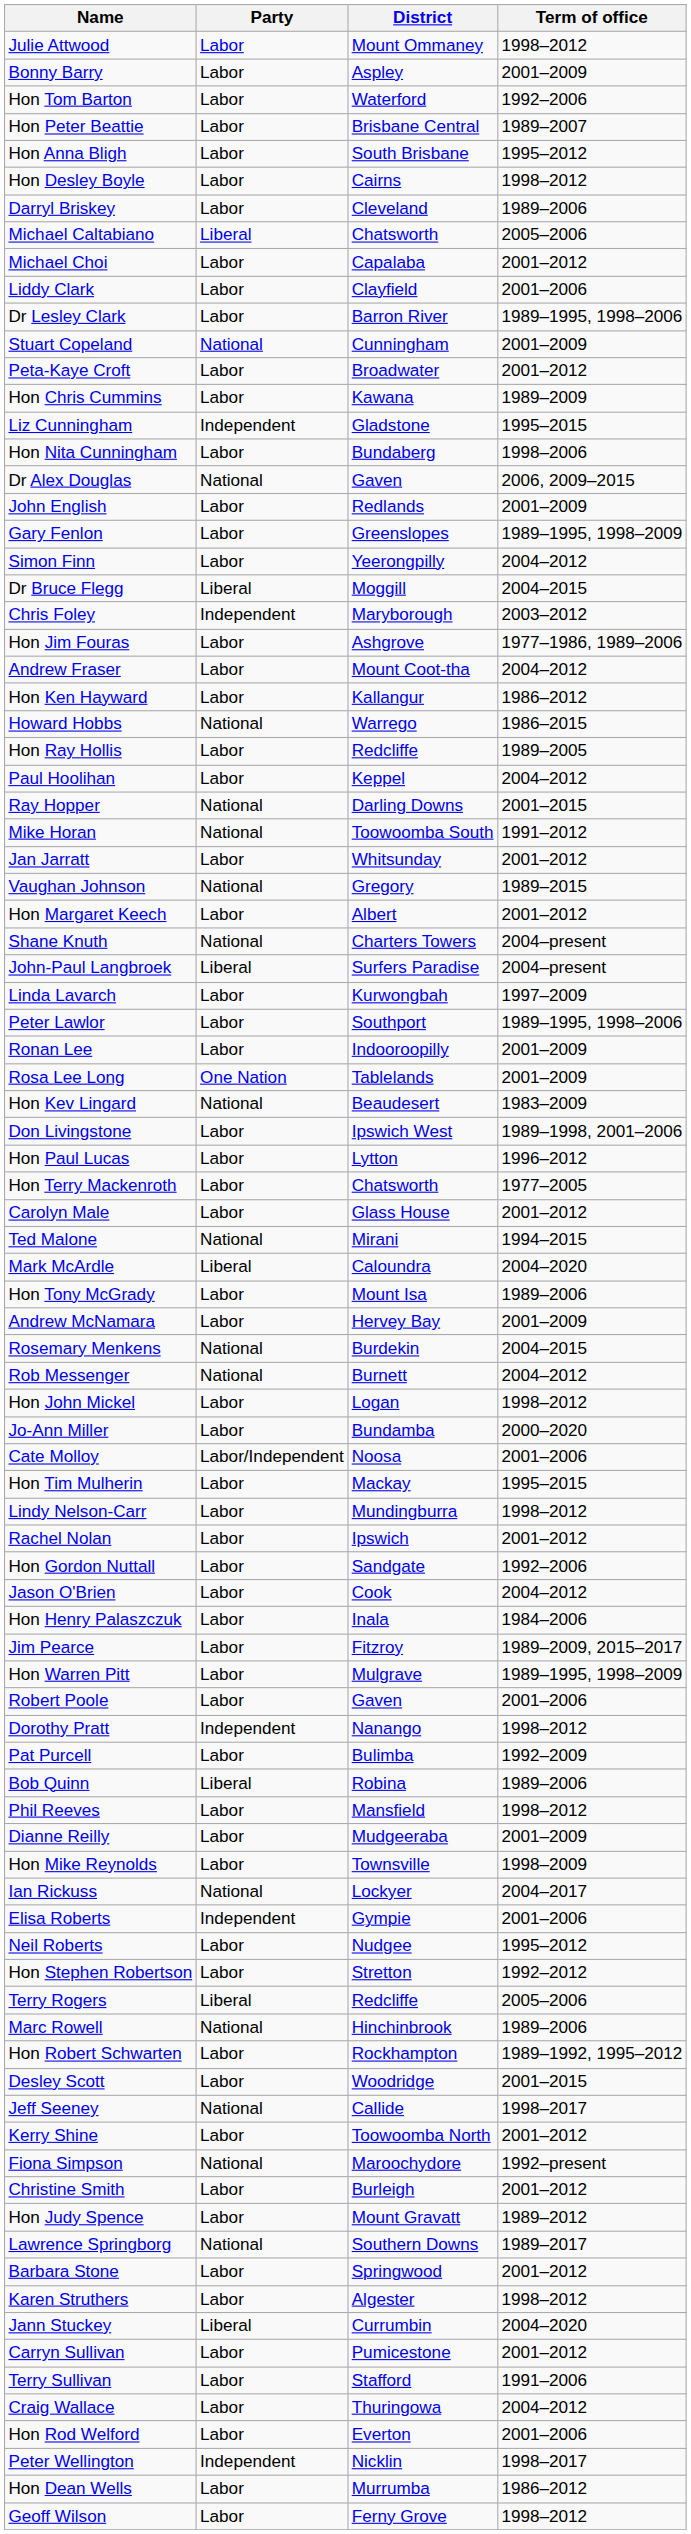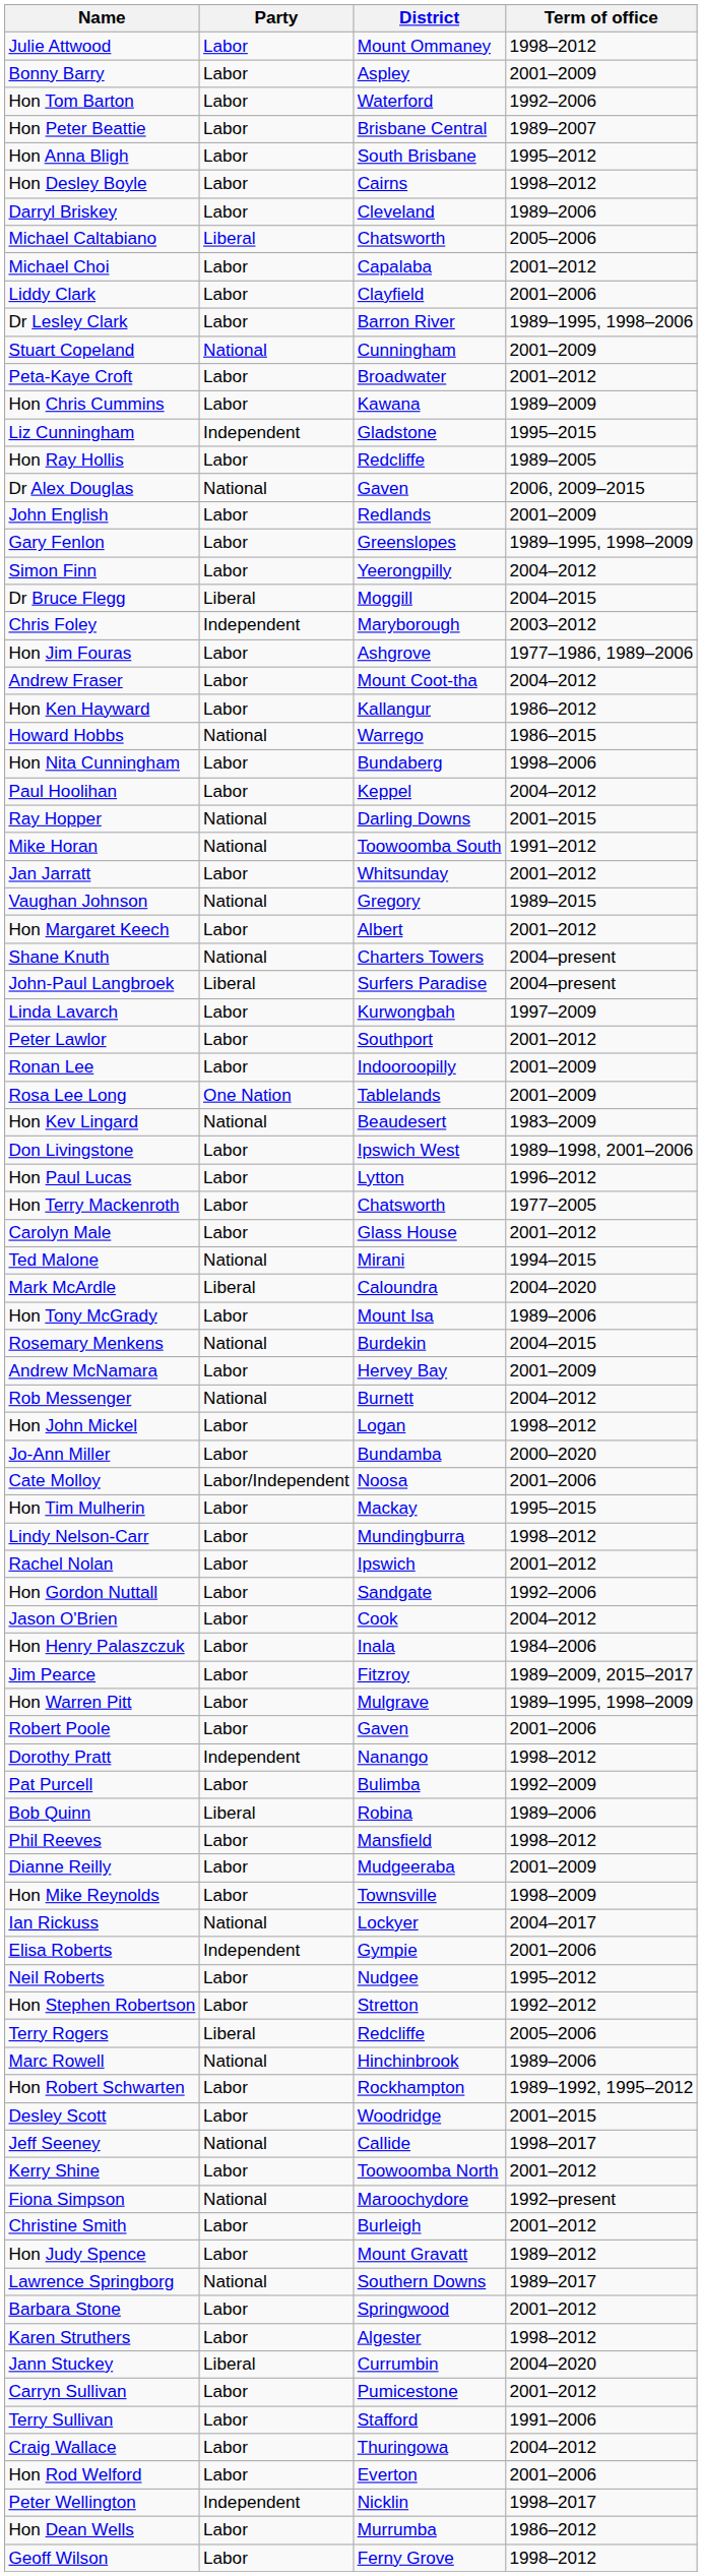 <table class="wikitable sortable">
 <tr>
 <th><strong>Name</strong></th>
 <th><strong>Party</strong></th>
 <th><a href='#'>District</a></th>
 <th>Term of office</th>
 </tr>
 <tr>
 <td><a href='#'>Julie Attwood</a></td>
 <td><a href='#'>Labor</a></td>
 <td><a href='#'>Mount Ommaney</a></td>
 <td>1998–2012</td>
 </tr>
 <tr>
 <td><a href='#'>Bonny Barry</a></td>
 <td>Labor</td>
 <td><a href='#'>Aspley</a></td>
 <td>2001–2009</td>
 </tr>
 <tr>
 <td>Hon <a href='#'>Tom Barton</a></td>
 <td>Labor</td>
 <td><a href='#'>Waterford</a></td>
 <td>1992–2006</td>
 </tr>
 <tr>
 <td>Hon <a href='#'>Peter Beattie</a></td>
 <td>Labor</td>
 <td><a href='#'>Brisbane Central</a></td>
 <td>1989–2007</td>
 </tr>
 <tr>
 <td>Hon <a href='#'>Anna Bligh</a></td>
 <td>Labor</td>
 <td><a href='#'>South Brisbane</a></td>
 <td>1995–2012</td>
 </tr>
 <tr>
 <td>Hon <a href='#'>Desley Boyle</a></td>
 <td>Labor</td>
 <td><a href='#'>Cairns</a></td>
 <td>1998–2012</td>
 </tr>
 <tr>
 <td><a href='#'>Darryl Briskey</a></td>
 <td>Labor</td>
 <td><a href='#'>Cleveland</a></td>
 <td>1989–2006</td>
 </tr>
 <tr>
 <td><a href='#'>Michael Caltabiano</a> </td>
 <td><a href='#'>Liberal</a></td>
 <td><a href='#'>Chatsworth</a></td>
 <td>2005–2006</td>
 </tr>
 <tr>
 <td><a href='#'>Michael Choi</a></td>
 <td>Labor</td>
 <td><a href='#'>Capalaba</a></td>
 <td>2001–2012</td>
 </tr>
 <tr>
 <td><a href='#'>Liddy Clark</a></td>
 <td>Labor</td>
 <td><a href='#'>Clayfield</a></td>
 <td>2001–2006</td>
 </tr>
 <tr>
 <td>Dr <a href='#'>Lesley Clark</a></td>
 <td>Labor</td>
 <td><a href='#'>Barron River</a></td>
 <td>1989–1995, 1998–2006</td>
 </tr>
 <tr>
 <td><a href='#'>Stuart Copeland</a></td>
 <td><a href='#'>National</a></td>
 <td><a href='#'>Cunningham</a></td>
 <td>2001–2009</td>
 </tr>
 <tr>
 <td><a href='#'>Peta-Kaye Croft</a></td>
 <td>Labor</td>
 <td><a href='#'>Broadwater</a></td>
 <td>2001–2012</td>
 </tr>
 <tr>
 <td>Hon <a href='#'>Chris Cummins</a></td>
 <td>Labor</td>
 <td><a href='#'>Kawana</a></td>
 <td>1989–2009</td>
 </tr>
 <tr>
 <td><a href='#'>Liz Cunningham</a></td>
 <td>Independent</td>
 <td><a href='#'>Gladstone</a></td>
 <td>1995–2015</td>
 </tr>
 <tr>
-<td>Hon <a href='#'>Nita Cunningham</a></td>
+<td>Hon <a href='#'>Ray Hollis</a> </td>
 <td>Labor</td>
-<td><a href='#'>Bundaberg</a></td>
-<td>1998–2006</td>
+<td><a href='#'>Redcliffe</a></td>
+<td>1989–2005</td>
 </tr>
 <tr>
 <td>Dr <a href='#'>Alex Douglas</a> </td>
 <td>National</td>
 <td><a href='#'>Gaven</a></td>
 <td>2006, 2009–2015</td>
 </tr>
 <tr>
 <td><a href='#'>John English</a></td>
 <td>Labor</td>
 <td><a href='#'>Redlands</a></td>
 <td>2001–2009</td>
 </tr>
 <tr>
 <td><a href='#'>Gary Fenlon</a></td>
 <td>Labor</td>
 <td><a href='#'>Greenslopes</a></td>
 <td>1989–1995, 1998–2009</td>
 </tr>
 <tr>
 <td><a href='#'>Simon Finn</a></td>
 <td>Labor</td>
 <td><a href='#'>Yeerongpilly</a></td>
 <td>2004–2012</td>
 </tr>
 <tr>
 <td>Dr <a href='#'>Bruce Flegg</a></td>
 <td>Liberal</td>
 <td><a href='#'>Moggill</a></td>
 <td>2004–2015</td>
 </tr>
 <tr>
 <td><a href='#'>Chris Foley</a></td>
 <td>Independent</td>
 <td><a href='#'>Maryborough</a></td>
 <td>2003–2012</td>
 </tr>
 <tr>
 <td>Hon <a href='#'>Jim Fouras</a></td>
 <td>Labor</td>
 <td><a href='#'>Ashgrove</a></td>
 <td>1977–1986, 1989–2006</td>
 </tr>
 <tr>
 <td><a href='#'>Andrew Fraser</a></td>
 <td>Labor</td>
 <td><a href='#'>Mount Coot-tha</a></td>
 <td>2004–2012</td>
 </tr>
 <tr>
 <td>Hon <a href='#'>Ken Hayward</a></td>
 <td>Labor</td>
 <td><a href='#'>Kallangur</a></td>
 <td>1986–2012</td>
 </tr>
 <tr>
 <td><a href='#'>Howard Hobbs</a></td>
 <td>National</td>
 <td><a href='#'>Warrego</a></td>
 <td>1986–2015</td>
 </tr>
 <tr>
-<td>Hon <a href='#'>Ray Hollis</a> </td>
+<td>Hon <a href='#'>Nita Cunningham</a></td>
 <td>Labor</td>
-<td><a href='#'>Redcliffe</a></td>
-<td>1989–2005</td>
+<td><a href='#'>Bundaberg</a></td>
+<td>1998–2006</td>
 </tr>
 <tr>
 <td><a href='#'>Paul Hoolihan</a></td>
 <td>Labor</td>
 <td><a href='#'>Keppel</a></td>
 <td>2004–2012</td>
 </tr>
 <tr>
 <td><a href='#'>Ray Hopper</a></td>
 <td>National</td>
 <td><a href='#'>Darling Downs</a></td>
 <td>2001–2015</td>
 </tr>
 <tr>
 <td><a href='#'>Mike Horan</a></td>
 <td>National</td>
 <td><a href='#'>Toowoomba South</a></td>
 <td>1991–2012</td>
 </tr>
 <tr>
 <td><a href='#'>Jan Jarratt</a></td>
 <td>Labor</td>
 <td><a href='#'>Whitsunday</a></td>
 <td>2001–2012</td>
 </tr>
 <tr>
 <td><a href='#'>Vaughan Johnson</a></td>
 <td>National</td>
 <td><a href='#'>Gregory</a></td>
 <td>1989–2015</td>
 </tr>
 <tr>
 <td>Hon <a href='#'>Margaret Keech</a></td>
 <td>Labor</td>
 <td><a href='#'>Albert</a></td>
 <td>2001–2012</td>
 </tr>
 <tr>
 <td><a href='#'>Shane Knuth</a></td>
 <td>National</td>
 <td><a href='#'>Charters Towers</a></td>
 <td>2004–present</td>
 </tr>
 <tr>
 <td><a href='#'>John-Paul Langbroek</a></td>
 <td>Liberal</td>
 <td><a href='#'>Surfers Paradise</a></td>
 <td>2004–present</td>
 </tr>
 <tr>
 <td><a href='#'>Linda Lavarch</a></td>
 <td>Labor</td>
 <td><a href='#'>Kurwongbah</a></td>
 <td>1997–2009</td>
 </tr>
 <tr>
 <td><a href='#'>Peter Lawlor</a></td>
 <td>Labor</td>
 <td><a href='#'>Southport</a></td>
-<td>1989–1995, 1998–2006</td>
+<td>2001–2012</td>
 </tr>
 <tr>
 <td><a href='#'>Ronan Lee</a></td>
 <td>Labor</td>
 <td><a href='#'>Indooroopilly</a></td>
 <td>2001–2009</td>
 </tr>
 <tr>
 <td><a href='#'>Rosa Lee Long</a></td>
 <td><a href='#'>One Nation</a></td>
 <td><a href='#'>Tablelands</a></td>
 <td>2001–2009</td>
 </tr>
 <tr>
 <td>Hon <a href='#'>Kev Lingard</a></td>
 <td>National</td>
 <td><a href='#'>Beaudesert</a></td>
 <td>1983–2009</td>
 </tr>
 <tr>
 <td><a href='#'>Don Livingstone</a></td>
 <td>Labor</td>
 <td><a href='#'>Ipswich West</a></td>
 <td>1989–1998, 2001–2006</td>
 </tr>
 <tr>
 <td>Hon <a href='#'>Paul Lucas</a></td>
 <td>Labor</td>
 <td><a href='#'>Lytton</a></td>
 <td>1996–2012</td>
 </tr>
 <tr>
 <td>Hon <a href='#'>Terry Mackenroth</a> </td>
 <td>Labor</td>
 <td><a href='#'>Chatsworth</a></td>
 <td>1977–2005</td>
 </tr>
 <tr>
 <td><a href='#'>Carolyn Male</a></td>
 <td>Labor</td>
 <td><a href='#'>Glass House</a></td>
 <td>2001–2012</td>
 </tr>
 <tr>
 <td><a href='#'>Ted Malone</a></td>
 <td>National</td>
 <td><a href='#'>Mirani</a></td>
 <td>1994–2015</td>
 </tr>
 <tr>
 <td><a href='#'>Mark McArdle</a></td>
 <td>Liberal</td>
 <td><a href='#'>Caloundra</a></td>
 <td>2004–2020</td>
 </tr>
 <tr>
 <td>Hon <a href='#'>Tony McGrady</a></td>
 <td>Labor</td>
 <td><a href='#'>Mount Isa</a></td>
 <td>1989–2006</td>
 </tr>
 <tr>
+<td><a href='#'>Rosemary Menkens</a></td>
+<td>National</td>
+<td><a href='#'>Burdekin</a></td>
+<td>2004–2015</td>
+</tr>
+<tr>
 <td><a href='#'>Andrew McNamara</a></td>
 <td>Labor</td>
 <td><a href='#'>Hervey Bay</a></td>
 <td>2001–2009</td>
-</tr>
-<tr>
-<td><a href='#'>Rosemary Menkens</a></td>
-<td>National</td>
-<td><a href='#'>Burdekin</a></td>
-<td>2004–2015</td>
 </tr>
 <tr>
 <td><a href='#'>Rob Messenger</a></td>
 <td>National</td>
 <td><a href='#'>Burnett</a></td>
 <td>2004–2012</td>
 </tr>
 <tr>
 <td>Hon <a href='#'>John Mickel</a></td>
 <td>Labor</td>
 <td><a href='#'>Logan</a></td>
 <td>1998–2012</td>
 </tr>
 <tr>
 <td><a href='#'>Jo-Ann Miller</a></td>
 <td>Labor</td>
 <td><a href='#'>Bundamba</a></td>
 <td>2000–2020</td>
 </tr>
 <tr>
 <td><a href='#'>Cate Molloy</a></td>
 <td>Labor/Independent </td>
 <td><a href='#'>Noosa</a></td>
 <td>2001–2006</td>
 </tr>
 <tr>
 <td>Hon <a href='#'>Tim Mulherin</a></td>
 <td>Labor</td>
 <td><a href='#'>Mackay</a></td>
 <td>1995–2015</td>
 </tr>
 <tr>
 <td><a href='#'>Lindy Nelson-Carr</a></td>
 <td>Labor</td>
 <td><a href='#'>Mundingburra</a></td>
 <td>1998–2012</td>
 </tr>
 <tr>
 <td><a href='#'>Rachel Nolan</a></td>
 <td>Labor</td>
 <td><a href='#'>Ipswich</a></td>
 <td>2001–2012</td>
 </tr>
 <tr>
 <td>Hon <a href='#'>Gordon Nuttall</a></td>
 <td>Labor</td>
 <td><a href='#'>Sandgate</a></td>
 <td>1992–2006</td>
 </tr>
 <tr>
 <td><a href='#'>Jason O'Brien</a></td>
 <td>Labor</td>
 <td><a href='#'>Cook</a></td>
 <td>2004–2012</td>
 </tr>
 <tr>
 <td>Hon <a href='#'>Henry Palaszczuk</a></td>
 <td>Labor</td>
 <td><a href='#'>Inala</a></td>
 <td>1984–2006</td>
 </tr>
 <tr>
 <td><a href='#'>Jim Pearce</a></td>
 <td>Labor</td>
 <td><a href='#'>Fitzroy</a></td>
 <td>1989–2009, 2015–2017</td>
 </tr>
 <tr>
 <td>Hon <a href='#'>Warren Pitt</a></td>
 <td>Labor</td>
 <td><a href='#'>Mulgrave</a></td>
 <td>1989–1995, 1998–2009</td>
 </tr>
 <tr>
 <td><a href='#'>Robert Poole</a> </td>
 <td>Labor</td>
 <td><a href='#'>Gaven</a></td>
 <td>2001–2006</td>
 </tr>
 <tr>
 <td><a href='#'>Dorothy Pratt</a></td>
 <td>Independent</td>
 <td><a href='#'>Nanango</a></td>
 <td>1998–2012</td>
 </tr>
 <tr>
 <td><a href='#'>Pat Purcell</a></td>
 <td>Labor</td>
 <td><a href='#'>Bulimba</a></td>
 <td>1992–2009</td>
 </tr>
 <tr>
 <td><a href='#'>Bob Quinn</a></td>
 <td>Liberal</td>
 <td><a href='#'>Robina</a></td>
 <td>1989–2006</td>
 </tr>
 <tr>
 <td><a href='#'>Phil Reeves</a></td>
 <td>Labor</td>
 <td><a href='#'>Mansfield</a></td>
 <td>1998–2012</td>
 </tr>
 <tr>
 <td><a href='#'>Dianne Reilly</a></td>
 <td>Labor</td>
 <td><a href='#'>Mudgeeraba</a></td>
 <td>2001–2009</td>
 </tr>
 <tr>
 <td>Hon <a href='#'>Mike Reynolds</a></td>
 <td>Labor</td>
 <td><a href='#'>Townsville</a></td>
 <td>1998–2009</td>
 </tr>
 <tr>
 <td><a href='#'>Ian Rickuss</a></td>
 <td>National</td>
 <td><a href='#'>Lockyer</a></td>
 <td>2004–2017</td>
 </tr>
 <tr>
 <td><a href='#'>Elisa Roberts</a></td>
 <td>Independent</td>
 <td><a href='#'>Gympie</a></td>
 <td>2001–2006</td>
 </tr>
 <tr>
 <td><a href='#'>Neil Roberts</a></td>
 <td>Labor</td>
 <td><a href='#'>Nudgee</a></td>
 <td>1995–2012</td>
 </tr>
 <tr>
 <td>Hon <a href='#'>Stephen Robertson</a></td>
 <td>Labor</td>
 <td><a href='#'>Stretton</a></td>
 <td>1992–2012</td>
 </tr>
 <tr>
 <td><a href='#'>Terry Rogers</a> </td>
 <td>Liberal</td>
 <td><a href='#'>Redcliffe</a></td>
 <td>2005–2006</td>
 </tr>
 <tr>
 <td><a href='#'>Marc Rowell</a></td>
 <td>National</td>
 <td><a href='#'>Hinchinbrook</a></td>
 <td>1989–2006</td>
 </tr>
 <tr>
 <td>Hon <a href='#'>Robert Schwarten</a></td>
 <td>Labor</td>
 <td><a href='#'>Rockhampton</a></td>
 <td>1989–1992, 1995–2012</td>
 </tr>
 <tr>
 <td><a href='#'>Desley Scott</a></td>
 <td>Labor</td>
 <td><a href='#'>Woodridge</a></td>
 <td>2001–2015</td>
 </tr>
 <tr>
 <td><a href='#'>Jeff Seeney</a></td>
 <td>National</td>
 <td><a href='#'>Callide</a></td>
 <td>1998–2017</td>
 </tr>
 <tr>
 <td><a href='#'>Kerry Shine</a></td>
 <td>Labor</td>
 <td><a href='#'>Toowoomba North</a></td>
 <td>2001–2012</td>
 </tr>
 <tr>
 <td><a href='#'>Fiona Simpson</a></td>
 <td>National</td>
 <td><a href='#'>Maroochydore</a></td>
 <td>1992–present</td>
 </tr>
 <tr>
 <td><a href='#'>Christine Smith</a></td>
 <td>Labor</td>
 <td><a href='#'>Burleigh</a></td>
 <td>2001–2012</td>
 </tr>
 <tr>
 <td>Hon <a href='#'>Judy Spence</a></td>
 <td>Labor</td>
 <td><a href='#'>Mount Gravatt</a></td>
 <td>1989–2012</td>
 </tr>
 <tr>
 <td><a href='#'>Lawrence Springborg</a></td>
 <td>National</td>
 <td><a href='#'>Southern Downs</a></td>
 <td>1989–2017</td>
 </tr>
 <tr>
 <td><a href='#'>Barbara Stone</a></td>
 <td>Labor</td>
 <td><a href='#'>Springwood</a></td>
 <td>2001–2012</td>
 </tr>
 <tr>
 <td><a href='#'>Karen Struthers</a></td>
 <td>Labor</td>
 <td><a href='#'>Algester</a></td>
 <td>1998–2012</td>
 </tr>
 <tr>
 <td><a href='#'>Jann Stuckey</a></td>
 <td>Liberal</td>
 <td><a href='#'>Currumbin</a></td>
 <td>2004–2020</td>
 </tr>
 <tr>
 <td><a href='#'>Carryn Sullivan</a></td>
 <td>Labor</td>
 <td><a href='#'>Pumicestone</a></td>
 <td>2001–2012</td>
 </tr>
 <tr>
 <td><a href='#'>Terry Sullivan</a></td>
 <td>Labor</td>
 <td><a href='#'>Stafford</a></td>
 <td>1991–2006</td>
 </tr>
 <tr>
 <td><a href='#'>Craig Wallace</a></td>
 <td>Labor</td>
 <td><a href='#'>Thuringowa</a></td>
 <td>2004–2012</td>
 </tr>
 <tr>
 <td>Hon <a href='#'>Rod Welford</a></td>
 <td>Labor</td>
 <td><a href='#'>Everton</a></td>
 <td>2001–2006</td>
 </tr>
 <tr>
 <td><a href='#'>Peter Wellington</a></td>
 <td>Independent</td>
 <td><a href='#'>Nicklin</a></td>
 <td>1998–2017</td>
 </tr>
 <tr>
 <td>Hon <a href='#'>Dean Wells</a></td>
 <td>Labor</td>
 <td><a href='#'>Murrumba</a></td>
 <td>1986–2012</td>
 </tr>
 <tr>
 <td><a href='#'>Geoff Wilson</a></td>
 <td>Labor</td>
 <td><a href='#'>Ferny Grove</a></td>
 <td>1998–2012</td>
 </tr>
 </table>
